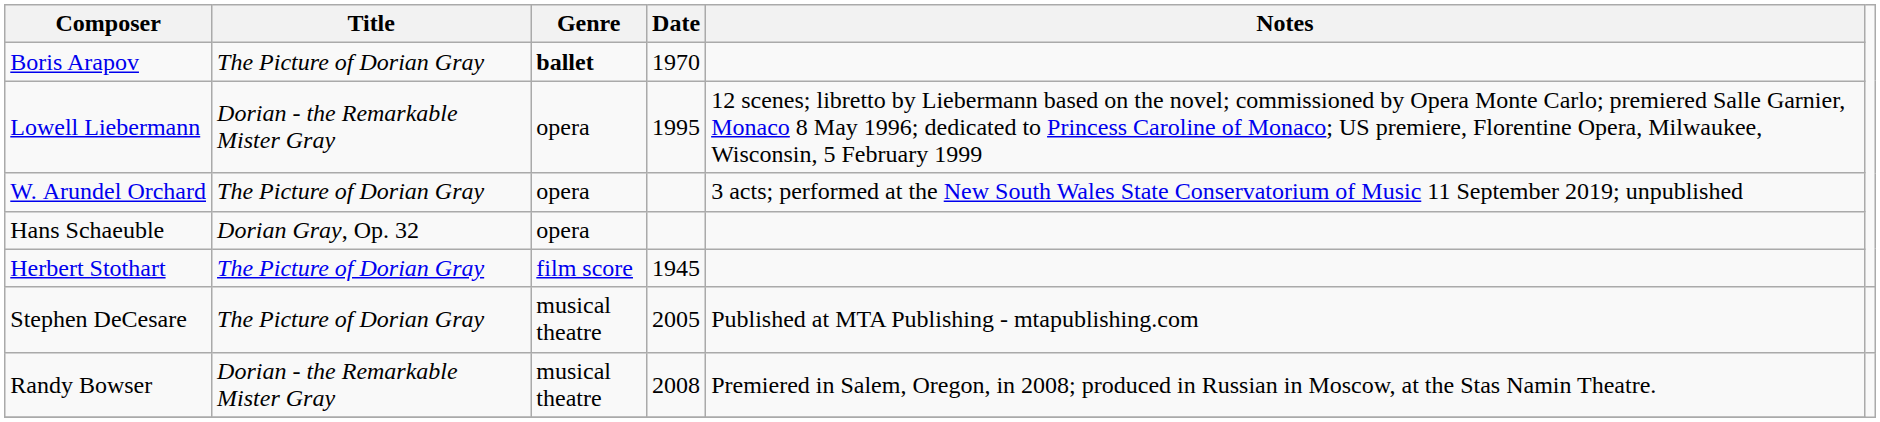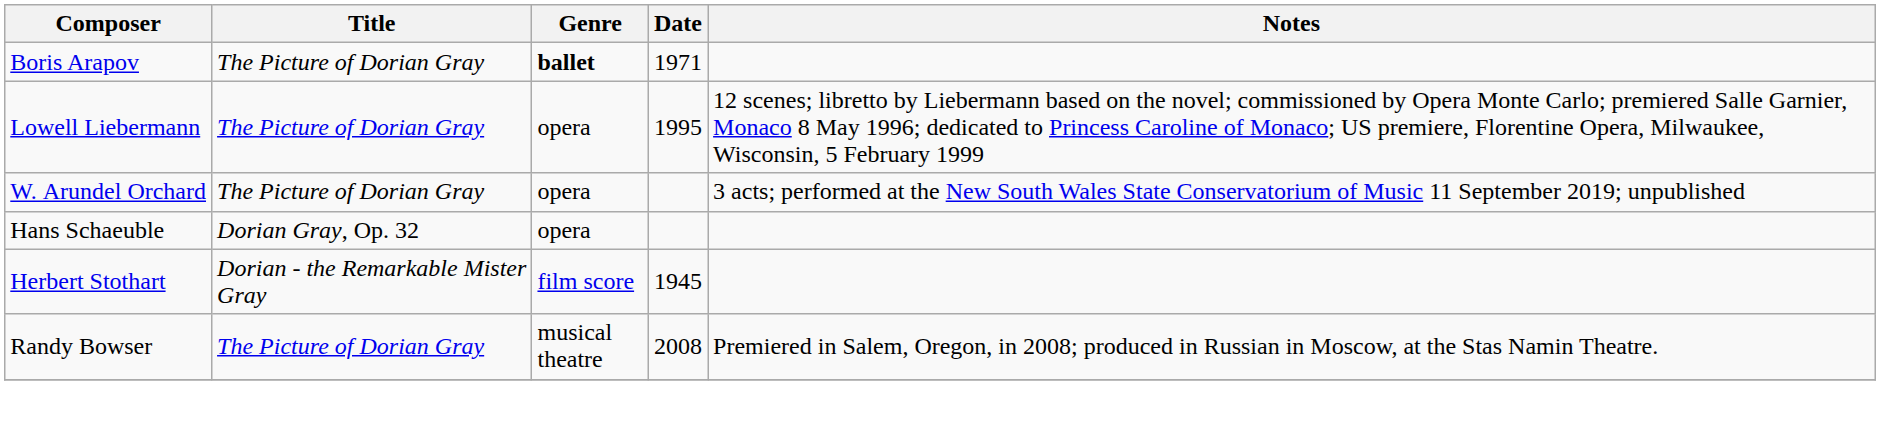 <table class="wikitable sortable" style="text-align: left">
 <tr>
 <th>Composer</th>
 <th>Title</th>
 <th>Genre</th>
 <th>Date</th>
 <th>Notes</th>
 </tr>
 <tr>
 <td><a href='#'>Boris Arapov</a></td>
 <td><em>The Picture of Dorian Gray</em></td>
 <td><strong>ballet</strong></td>
-<td>1970</td>
+<td>1971</td>
 <td></td>
 </tr>
 <tr>
 <td><a href='#'>Lowell Liebermann</a></td>
-<td><em>Dorian - the Remarkable Mister Gray</em></td>
+<td><em><a href='#'>The Picture of Dorian Gray</a></em></td>
 <td>opera</td>
 <td>1995</td>
 <td>12 scenes; libretto by Liebermann based on the novel; commissioned by Opera Monte Carlo; premiered Salle Garnier, <a href='#'>Monaco</a> 8 May 1996; dedicated to <a href='#'>Princess Caroline of Monaco</a>; US premiere, Florentine Opera, Milwaukee, Wisconsin, 5 February 1999</td>
 </tr>
 <tr>
 <td><a href='#'>W. Arundel Orchard</a></td>
 <td><em>The Picture of Dorian Gray</em></td>
 <td>opera</td>
 <td></td>
 <td>3 acts; performed at the <a href='#'>New South Wales State Conservatorium of Music</a> 11 September 2019; unpublished</td>
 </tr>
 <tr>
 <td>Hans Schaeuble</td>
 <td><em>Dorian Gray</em>, Op. 32</td>
 <td>opera</td>
 <td></td>
 <td></td>
 </tr>
 <tr>
 <td><a href='#'>Herbert Stothart</a></td>
-<td><em><a href='#'>The Picture of Dorian Gray</a></em></td>
+<td><em>Dorian - the Remarkable Mister Gray</em></td>
 <td><a href='#'>film score</a></td>
 <td>1945</td>
 <td></td>
 </tr>
 <tr>
-<td>Stephen DeCesare</td>
-<td><em>The Picture of Dorian Gray</em></td>
-<td>musical theatre</td>
-<td>2005</td>
-<td>Published at MTA Publishing - mtapublishing.com</td>
-<td></td>
-</tr>
-<tr>
 <td>Randy Bowser</td>
-<td><em>Dorian - the Remarkable Mister Gray</em></td>
+<td><em><a href='#'>The Picture of Dorian Gray</a></em></td>
 <td>musical theatre</td>
 <td>2008</td>
 <td>Premiered in Salem, Oregon, in 2008; produced in Russian in Moscow, at the Stas Namin Theatre.</td>
 </tr>
 <tr>
 </tr>
 </table>
